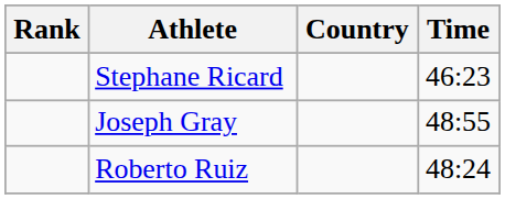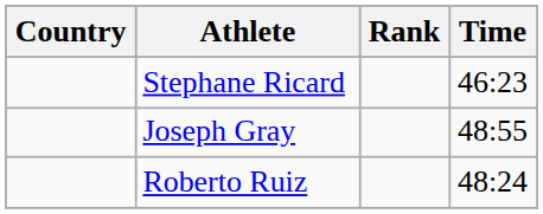 <table class="wikitable" width=40% style="font-size:90%; text-align:center;">
 <tr>
+<th>Country</th>
+<th>Athlete</th>
 <th>Rank</th>
-<th>Athlete</th>
-<th>Country</th>
 <th>Time</th>
 </tr>
 <tr>
+<td align=left></td>
+<td align=left><a href='#'>Stephane Ricard</a></td>
 <td></td>
-<td align=left><a href='#'>Stephane Ricard</a></td>
-<td align=left></td>
 <td>46:23</td>
 </tr>
 <tr>
+<td align=left></td>
+<td align=left><a href='#'>Joseph Gray</a></td>
 <td></td>
-<td align=left><a href='#'>Joseph Gray</a></td>
-<td align=left></td>
 <td>48:55</td>
 </tr>
 <tr>
+<td align=left></td>
+<td align=left><a href='#'>Roberto Ruiz</a></td>
 <td></td>
-<td align=left><a href='#'>Roberto Ruiz</a></td>
-<td align=left></td>
 <td>48:24</td>
 </tr>
 </table>
